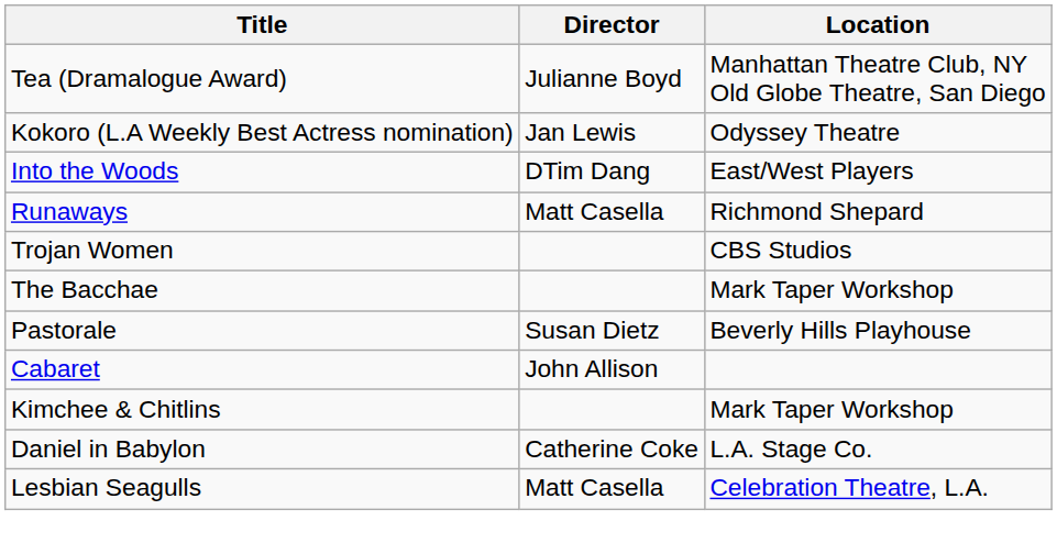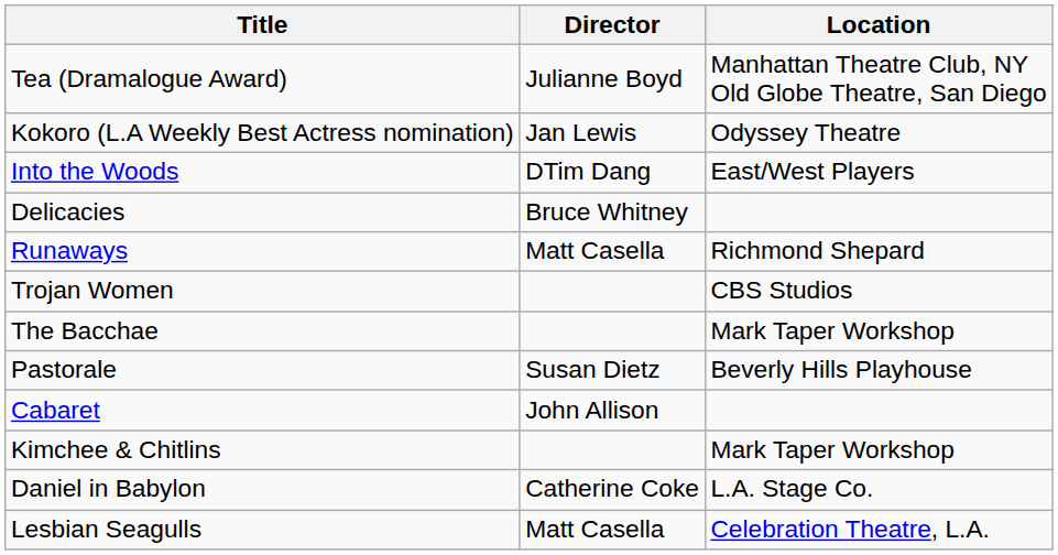 <table class="wikitable">
 <tr>
 <th>Title</th>
 <th>Director</th>
 <th>Location</th>
 </tr>
 <tr>
 <td>Tea (Dramalogue Award)</td>
 <td>Julianne Boyd</td>
 <td>Manhattan Theatre Club, NY<br>Old Globe Theatre, San Diego</td>
 </tr>
 <tr>
 <td>Kokoro (L.A Weekly Best Actress nomination)</td>
 <td>Jan Lewis</td>
 <td>Odyssey Theatre</td>
 </tr>
 <tr>
 <td><a href='#'>Into the Woods</a></td>
 <td>DTim Dang</td>
 <td>East/West Players</td>
+</tr>
+<tr>
+<td>Delicacies</td>
+<td>Bruce Whitney</td>
+<td></td>
 </tr>
 <tr>
 <td><a href='#'>Runaways</a></td>
 <td>Matt Casella</td>
 <td>Richmond Shepard</td>
 </tr>
 <tr>
 <td>Trojan Women</td>
 <td></td>
 <td>CBS Studios</td>
 </tr>
 <tr>
 <td>The Bacchae</td>
 <td></td>
 <td>Mark Taper Workshop</td>
 </tr>
 <tr>
 <td>Pastorale</td>
 <td>Susan Dietz</td>
 <td>Beverly Hills Playhouse</td>
 </tr>
 <tr>
 <td><a href='#'>Cabaret</a></td>
 <td>John Allison</td>
 <td></td>
 </tr>
 <tr>
 <td>Kimchee & Chitlins</td>
 <td></td>
 <td>Mark Taper Workshop</td>
 </tr>
 <tr>
 <td>Daniel in Babylon</td>
 <td>Catherine Coke</td>
 <td>L.A. Stage Co.</td>
 </tr>
 <tr>
 <td>Lesbian Seagulls</td>
 <td>Matt Casella</td>
 <td><a href='#'>Celebration Theatre</a>, L.A.</td>
 </tr>
 </table>
